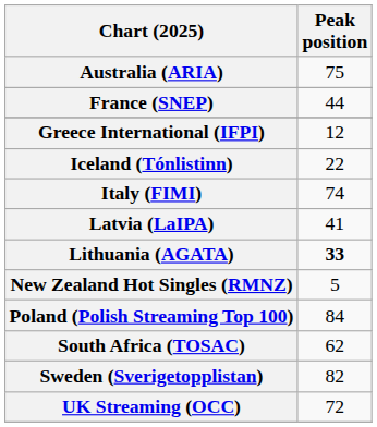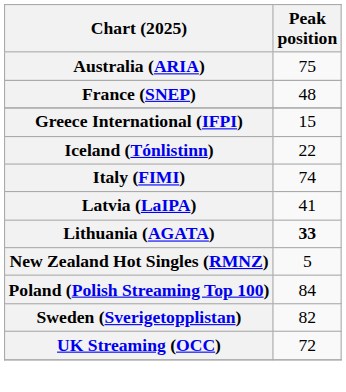 <table class="wikitable sortable plainrowheaders" style="text-align:center">
 <tr>
 <th scope="col">Chart (2025)</th>
 <th scope="col">Peak<br>position</th>
 </tr>
 <tr>
 <th scope="row">Australia (<a href='#'>ARIA</a>)</th>
 <td>75</td>
 </tr>
 <tr>
 </tr>
 <tr>
 <th scope="row">France (<a href='#'>SNEP</a>)</th>
-<td>44</td>
+<td>48</td>
 </tr>
 <tr>
 </tr>
 <tr>
 <th scope="row">Greece International (<a href='#'>IFPI</a>)</th>
-<td>12</td>
+<td>15</td>
 </tr>
 <tr>
 <th scope="row">Iceland (<a href='#'>Tónlistinn</a>)</th>
 <td>22</td>
 </tr>
 <tr>
 <th scope="row">Italy (<a href='#'>FIMI</a>)</th>
 <td>74</td>
 </tr>
 <tr>
 <th scope="row">Latvia (<a href='#'>LaIPA</a>)</th>
 <td>41</td>
 </tr>
 <tr>
 <th scope="row">Lithuania (<a href='#'>AGATA</a>)</th>
 <td><strong>33</strong></td>
 </tr>
 <tr>
 <th scope="row">New Zealand Hot Singles (<a href='#'>RMNZ</a>)</th>
 <td>5</td>
 </tr>
 <tr>
 <th scope="row">Poland (<a href='#'>Polish Streaming Top 100</a>)</th>
 <td>84</td>
 </tr>
 <tr>
-<th scope="row">South Africa (<a href='#'>TOSAC</a>)</th>
-<td>62</td>
-</tr>
-<tr>
 <th scope="row">Sweden (<a href='#'>Sverigetopplistan</a>)</th>
 <td>82</td>
 </tr>
 <tr>
 <th scope="row"><a href='#'>UK Streaming</a> (<a href='#'>OCC</a>)</th>
 <td>72</td>
 </tr>
 <tr>
 </tr>
 </table>
